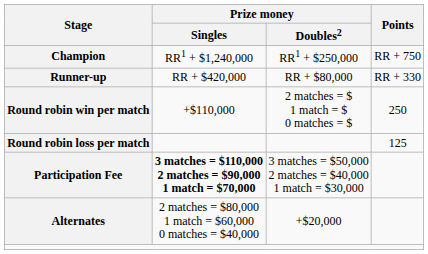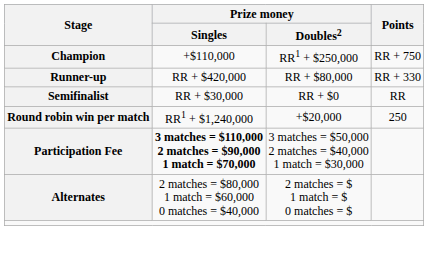 <table class=wikitable style=text-align:center>
 <tr style="background:#d1e4fd;">
 <th rowspan=2>Stage</th>
 <th colspan=2>Prize money</th>
 <th rowspan=2>Points</th>
 </tr>
 <tr>
 <th>Singles</th>
 <th>Doubles<sup>2</sup></th>
 </tr>
 <tr>
 <th>Champion</th>
-<td>RR<sup>1</sup> + $1,240,000</td>
+<td>+$110,000</td>
 <td>RR<sup>1</sup> + $250,000</td>
 <td>RR + 750</td>
 </tr>
 <tr>
 <th>Runner-up</th>
 <td>RR + $420,000</td>
 <td>RR + $80,000</td>
 <td>RR + 330</td>
 </tr>
 <tr>
-<th>Round robin win per match</th>
-<td>+$110,000</td>
-<td>2 matches = $<br>1 match = $<br>0 matches = $</td>
-<td>250</td>
+<th>Semifinalist</th>
+<td>RR + $30,000</td>
+<td>RR + $0</td>
+<td>RR</td>
 </tr>
 <tr>
-<th>Round robin loss per match</th>
-<td></td>
-<td></td>
-<td>125</td>
+<th>Round robin win per match</th>
+<td>RR<sup>1</sup> + $1,240,000</td>
+<td>+$20,000</td>
+<td>250</td>
 </tr>
 <tr>
 <th>Participation Fee</th>
 <td><strong>3 matches = $110,000<br>2 matches = $90,000<br>1 match = $70,000</strong></td>
 <td>3 matches = $50,000<br>2 matches = $40,000<br>1 match = $30,000</td>
 <td></td>
 </tr>
 <tr>
 <th>Alternates</th>
 <td>2 matches = $80,000<br>1 match = $60,000<br>0 matches = $40,000</td>
-<td>+$20,000</td>
+<td>2 matches = $<br>1 match = $<br>0 matches = $</td>
 <td></td>
 </tr>
 <tr>
 <td colspan="4" style="text-align:center;"></td>
 </tr>
 </table>
